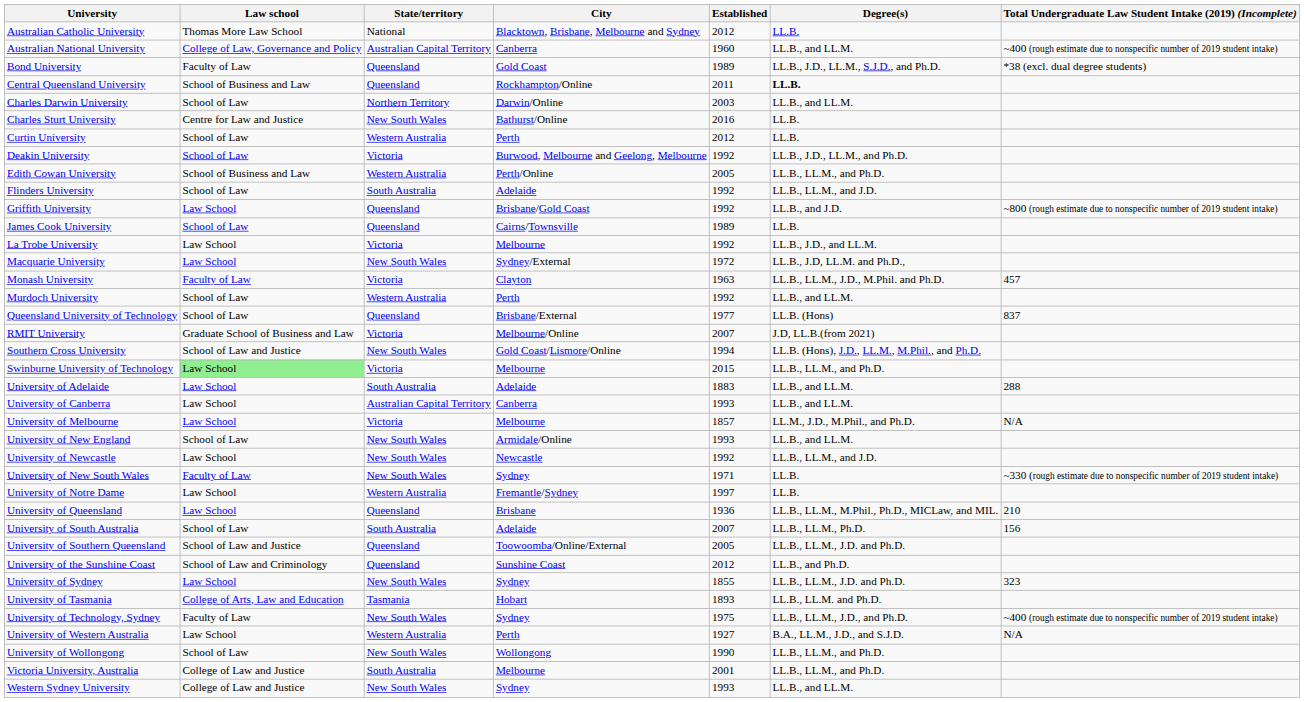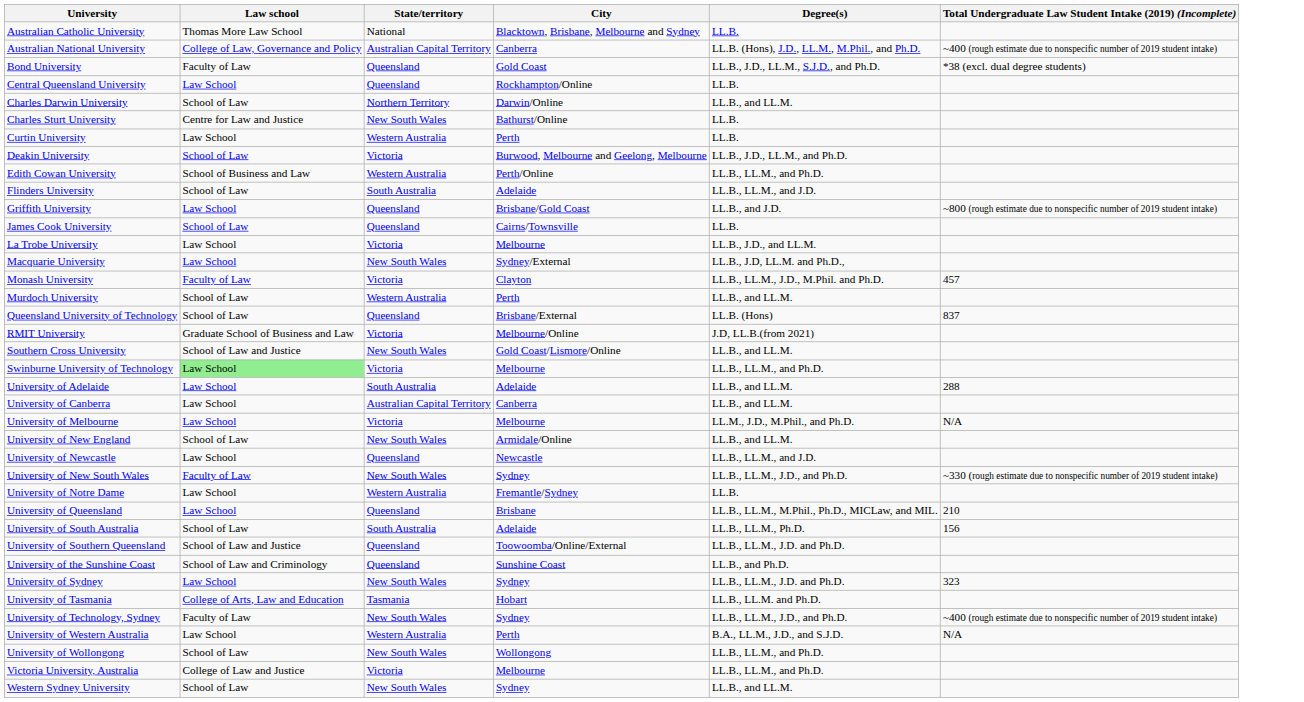 <table class="wikitable sortable">
 <tr>
 <th>University</th>
 <th>Law school</th>
 <th>State/territory</th>
 <th>City</th>
-<th>Established</th>
 <th>Degree(s)</th>
 <th>Total Undergraduate Law Student Intake (2019) <em>(Incomplete)</em></th>
 </tr>
 <tr>
 <td><a href='#'>Australian Catholic University</a></td>
 <td>Thomas More Law School</td>
 <td>National</td>
 <td><a href='#'>Blacktown</a>, <a href='#'>Brisbane</a>, <a href='#'>Melbourne</a> and <a href='#'>Sydney</a></td>
-<td>2012</td>
 <td><a href='#'>LL.B.</a></td>
 <td></td>
 </tr>
 <tr>
 <td><a href='#'>Australian National University</a></td>
 <td><a href='#'>College of Law, Governance and Policy</a></td>
 <td><a href='#'>Australian Capital Territory</a></td>
 <td><a href='#'>Canberra</a></td>
-<td>1960</td>
-<td>LL.B., and LL.M.</td>
+<td>LL.B. (Hons), <a href='#'>J.D.</a>, <a href='#'>LL.M.</a>, <a href='#'>M.Phil.</a>, and <a href='#'>Ph.D.</a></td>
 <td>~400 <small>(rough estimate due to nonspecific number of 2019 student intake)</small></td>
 </tr>
 <tr>
 <td><a href='#'>Bond University</a></td>
 <td>Faculty of Law</td>
 <td><a href='#'>Queensland</a></td>
 <td><a href='#'>Gold Coast</a></td>
-<td>1989</td>
 <td>LL.B., J.D., LL.M., <a href='#'>S.J.D.</a>, and Ph.D.</td>
 <td>*38 (excl. dual degree students)</td>
 </tr>
 <tr>
 <td><a href='#'>Central Queensland University</a></td>
-<td>School of Business and Law</td>
+<td><a href='#'>Law School</a></td>
 <td><a href='#'>Queensland</a></td>
 <td><a href='#'>Rockhampton</a>/Online</td>
-<td>2011</td>
-<td><strong>LL.B.</strong></td>
+<td>LL.B.</td>
 <td></td>
 </tr>
 <tr>
 <td><a href='#'>Charles Darwin University</a></td>
 <td>School of Law</td>
 <td><a href='#'>Northern Territory</a></td>
 <td><a href='#'>Darwin</a>/Online</td>
-<td>2003</td>
 <td>LL.B., and LL.M.</td>
 <td></td>
 </tr>
 <tr>
 <td><a href='#'>Charles Sturt University</a></td>
 <td>Centre for Law and Justice</td>
 <td><a href='#'>New South Wales</a></td>
 <td><a href='#'>Bathurst</a>/Online</td>
-<td>2016</td>
 <td>LL.B.</td>
 <td></td>
 </tr>
 <tr>
 <td><a href='#'>Curtin University</a></td>
-<td>School of Law</td>
+<td>Law School</td>
 <td><a href='#'>Western Australia</a></td>
 <td><a href='#'>Perth</a></td>
-<td>2012</td>
 <td>LL.B.</td>
 <td></td>
 </tr>
 <tr>
 <td><a href='#'>Deakin University</a></td>
 <td><a href='#'>School of Law</a></td>
 <td><a href='#'>Victoria</a></td>
 <td><a href='#'>Burwood</a>, <a href='#'>Melbourne</a> and <a href='#'>Geelong</a>, <a href='#'>Melbourne</a></td>
-<td>1992</td>
 <td>LL.B., J.D., LL.M., and Ph.D.</td>
 <td></td>
 </tr>
 <tr>
 <td><a href='#'>Edith Cowan University</a></td>
 <td>School of Business and Law</td>
 <td><a href='#'>Western Australia</a></td>
 <td><a href='#'>Perth</a>/Online</td>
-<td>2005</td>
 <td>LL.B., LL.M., and Ph.D.</td>
 <td></td>
 </tr>
 <tr>
 <td><a href='#'>Flinders University</a></td>
 <td>School of Law</td>
 <td><a href='#'>South Australia</a></td>
 <td><a href='#'>Adelaide</a></td>
-<td>1992</td>
 <td>LL.B., LL.M., and J.D.</td>
 <td></td>
 </tr>
 <tr>
 <td><a href='#'>Griffith University</a></td>
 <td><a href='#'>Law School</a></td>
 <td><a href='#'>Queensland</a></td>
 <td><a href='#'>Brisbane</a>/<a href='#'>Gold Coast</a></td>
-<td>1992</td>
 <td>LL.B., and J.D.</td>
 <td>~800 <small>(rough estimate due to nonspecific number of 2019 student intake)</small></td>
 </tr>
 <tr>
 <td><a href='#'>James Cook University</a></td>
 <td><a href='#'>School of Law</a></td>
 <td><a href='#'>Queensland</a></td>
 <td><a href='#'>Cairns</a>/<a href='#'>Townsville</a></td>
-<td>1989</td>
 <td>LL.B.</td>
 <td></td>
 </tr>
 <tr>
 <td><a href='#'>La Trobe University</a></td>
 <td>Law School</td>
 <td><a href='#'>Victoria</a></td>
 <td><a href='#'>Melbourne</a></td>
-<td>1992</td>
 <td>LL.B., J.D., and LL.M.</td>
 <td></td>
 </tr>
 <tr>
 <td><a href='#'>Macquarie University</a></td>
 <td><a href='#'>Law School</a></td>
 <td><a href='#'>New South Wales</a></td>
 <td><a href='#'>Sydney</a>/External</td>
-<td>1972</td>
 <td>LL.B., J.D, LL.M. and Ph.D.,</td>
 <td></td>
 </tr>
 <tr>
 <td><a href='#'>Monash University</a></td>
 <td><a href='#'>Faculty of Law</a></td>
 <td><a href='#'>Victoria</a></td>
 <td><a href='#'>Clayton</a></td>
-<td>1963</td>
 <td>LL.B., LL.M.,  J.D., M.Phil. and Ph.D.</td>
 <td>457</td>
 </tr>
 <tr>
 <td><a href='#'>Murdoch University</a></td>
 <td>School of Law</td>
 <td><a href='#'>Western Australia</a></td>
 <td><a href='#'>Perth</a></td>
-<td>1992</td>
 <td>LL.B., and LL.M.</td>
 <td></td>
 </tr>
 <tr>
 <td><a href='#'>Queensland University of Technology</a></td>
 <td>School of Law</td>
 <td><a href='#'>Queensland</a></td>
 <td><a href='#'>Brisbane</a>/External</td>
-<td>1977</td>
 <td>LL.B. (Hons)</td>
 <td>837</td>
 </tr>
 <tr>
 <td><a href='#'>RMIT University</a></td>
 <td>Graduate School of Business and Law</td>
 <td><a href='#'>Victoria</a></td>
 <td><a href='#'>Melbourne</a>/Online</td>
-<td>2007</td>
 <td>J.D, LL.B.(from 2021)</td>
 <td></td>
 </tr>
 <tr>
 <td><a href='#'>Southern Cross University</a></td>
 <td>School of Law and Justice</td>
 <td><a href='#'>New South Wales</a></td>
 <td><a href='#'>Gold Coast</a>/<a href='#'>Lismore</a>/Online</td>
-<td>1994</td>
-<td>LL.B. (Hons), <a href='#'>J.D.</a>, <a href='#'>LL.M.</a>, <a href='#'>M.Phil.</a>, and <a href='#'>Ph.D.</a></td>
+<td>LL.B., and LL.M.</td>
 <td></td>
 </tr>
 <tr>
 <td><a href='#'>Swinburne University of Technology</a></td>
 <td style="background: lightgreen;">Law School</td>
 <td><a href='#'>Victoria</a></td>
 <td><a href='#'>Melbourne</a></td>
-<td>2015</td>
 <td>LL.B., LL.M., and Ph.D.</td>
 <td></td>
 </tr>
 <tr>
 <td><a href='#'>University of Adelaide</a></td>
 <td><a href='#'>Law School</a></td>
 <td><a href='#'>South Australia</a></td>
 <td><a href='#'>Adelaide</a></td>
-<td>1883</td>
 <td>LL.B., and LL.M.</td>
 <td>288</td>
 </tr>
 <tr>
 <td><a href='#'>University of Canberra</a></td>
 <td>Law School</td>
 <td><a href='#'>Australian Capital Territory</a></td>
 <td><a href='#'>Canberra</a></td>
-<td>1993</td>
 <td>LL.B., and LL.M.</td>
 <td></td>
 </tr>
 <tr>
 <td><a href='#'>University of Melbourne</a></td>
 <td><a href='#'>Law School</a></td>
 <td><a href='#'>Victoria</a></td>
 <td><a href='#'>Melbourne</a></td>
-<td>1857</td>
 <td>LL.M., J.D., M.Phil., and Ph.D.</td>
 <td>N/A</td>
 </tr>
 <tr>
 <td><a href='#'>University of New England</a></td>
 <td>School of Law</td>
 <td><a href='#'>New South Wales</a></td>
 <td><a href='#'>Armidale</a>/Online</td>
-<td>1993</td>
 <td>LL.B., and LL.M.</td>
 <td></td>
 </tr>
 <tr>
 <td><a href='#'>University of Newcastle</a></td>
 <td>Law School</td>
-<td><a href='#'>New South Wales</a></td>
+<td><a href='#'>Queensland</a></td>
 <td><a href='#'>Newcastle</a></td>
-<td>1992</td>
 <td>LL.B., LL.M., and J.D.</td>
 <td></td>
 </tr>
 <tr>
 <td><a href='#'>University of New South Wales</a></td>
 <td><a href='#'>Faculty of Law</a></td>
 <td><a href='#'>New South Wales</a></td>
 <td><a href='#'>Sydney</a></td>
-<td>1971</td>
-<td>LL.B.</td>
+<td>LL.B., LL.M., J.D., and Ph.D.</td>
 <td>~330 (<small>rough estimate due to nonspecific number of 2019 student intake)</small></td>
 </tr>
 <tr>
 <td><a href='#'>University of Notre Dame</a></td>
 <td>Law School</td>
 <td><a href='#'>Western Australia</a></td>
 <td><a href='#'>Fremantle</a>/<a href='#'>Sydney</a></td>
-<td>1997</td>
 <td>LL.B.</td>
 <td></td>
 </tr>
 <tr>
 <td><a href='#'>University of Queensland</a></td>
 <td><a href='#'>Law School</a></td>
 <td><a href='#'>Queensland</a></td>
 <td><a href='#'>Brisbane</a></td>
-<td>1936</td>
 <td>LL.B., LL.M., M.Phil., Ph.D., MICLaw, and MIL.</td>
 <td>210</td>
 </tr>
 <tr>
 <td><a href='#'>University of South Australia</a></td>
 <td>School of Law</td>
 <td><a href='#'>South Australia</a></td>
 <td><a href='#'>Adelaide</a></td>
-<td>2007</td>
 <td>LL.B., LL.M., Ph.D.</td>
 <td>156</td>
 </tr>
 <tr>
 <td><a href='#'>University of Southern Queensland</a></td>
 <td>School of Law and Justice</td>
 <td><a href='#'>Queensland</a></td>
 <td><a href='#'>Toowoomba</a>/Online/External</td>
-<td>2005</td>
 <td>LL.B., LL.M., J.D. and Ph.D.</td>
 <td></td>
 </tr>
 <tr>
 <td><a href='#'>University of the Sunshine Coast</a></td>
 <td>School of Law and Criminology</td>
 <td><a href='#'>Queensland</a></td>
 <td><a href='#'>Sunshine Coast</a></td>
-<td>2012</td>
 <td>LL.B., and Ph.D.</td>
 <td></td>
 </tr>
 <tr>
 <td><a href='#'>University of Sydney</a></td>
 <td><a href='#'>Law School</a></td>
 <td><a href='#'>New South Wales</a></td>
 <td><a href='#'>Sydney</a></td>
-<td>1855</td>
 <td>LL.B., LL.M., J.D. and Ph.D.</td>
 <td>323</td>
 </tr>
 <tr>
 <td><a href='#'>University of Tasmania</a></td>
 <td><a href='#'>College of Arts, Law and Education</a></td>
 <td><a href='#'>Tasmania</a></td>
 <td><a href='#'>Hobart</a></td>
-<td>1893</td>
 <td>LL.B., LL.M. and Ph.D.</td>
 <td></td>
 </tr>
 <tr>
 <td><a href='#'>University of Technology, Sydney</a></td>
 <td>Faculty of Law</td>
 <td><a href='#'>New South Wales</a></td>
 <td><a href='#'>Sydney</a></td>
-<td>1975</td>
 <td>LL.B., LL.M., J.D., and Ph.D.</td>
 <td>~400 <small>(rough estimate due to nonspecific number of 2019 student intake)</small></td>
 </tr>
 <tr>
 <td><a href='#'>University of Western Australia</a></td>
 <td>Law School</td>
 <td><a href='#'>Western Australia</a></td>
 <td><a href='#'>Perth</a></td>
-<td>1927</td>
 <td>B.A., LL.M., J.D., and S.J.D.</td>
 <td>N/A</td>
 </tr>
 <tr>
 <td><a href='#'>University of Wollongong</a></td>
 <td>School of Law</td>
 <td><a href='#'>New South Wales</a></td>
 <td><a href='#'>Wollongong</a></td>
-<td>1990</td>
 <td>LL.B., LL.M., and Ph.D.</td>
 <td></td>
 </tr>
 <tr>
 <td><a href='#'>Victoria University, Australia</a></td>
 <td>College of Law and Justice</td>
-<td><a href='#'>South Australia</a></td>
+<td><a href='#'>Victoria</a></td>
 <td><a href='#'>Melbourne</a></td>
-<td>2001</td>
 <td>LL.B., LL.M., and Ph.D.</td>
 <td></td>
 </tr>
 <tr>
 <td><a href='#'>Western Sydney University</a></td>
-<td>College of Law and Justice</td>
+<td>School of Law</td>
 <td><a href='#'>New South Wales</a></td>
 <td><a href='#'>Sydney</a></td>
-<td>1993</td>
 <td>LL.B., and LL.M.</td>
 <td></td>
 </tr>
 </table>
